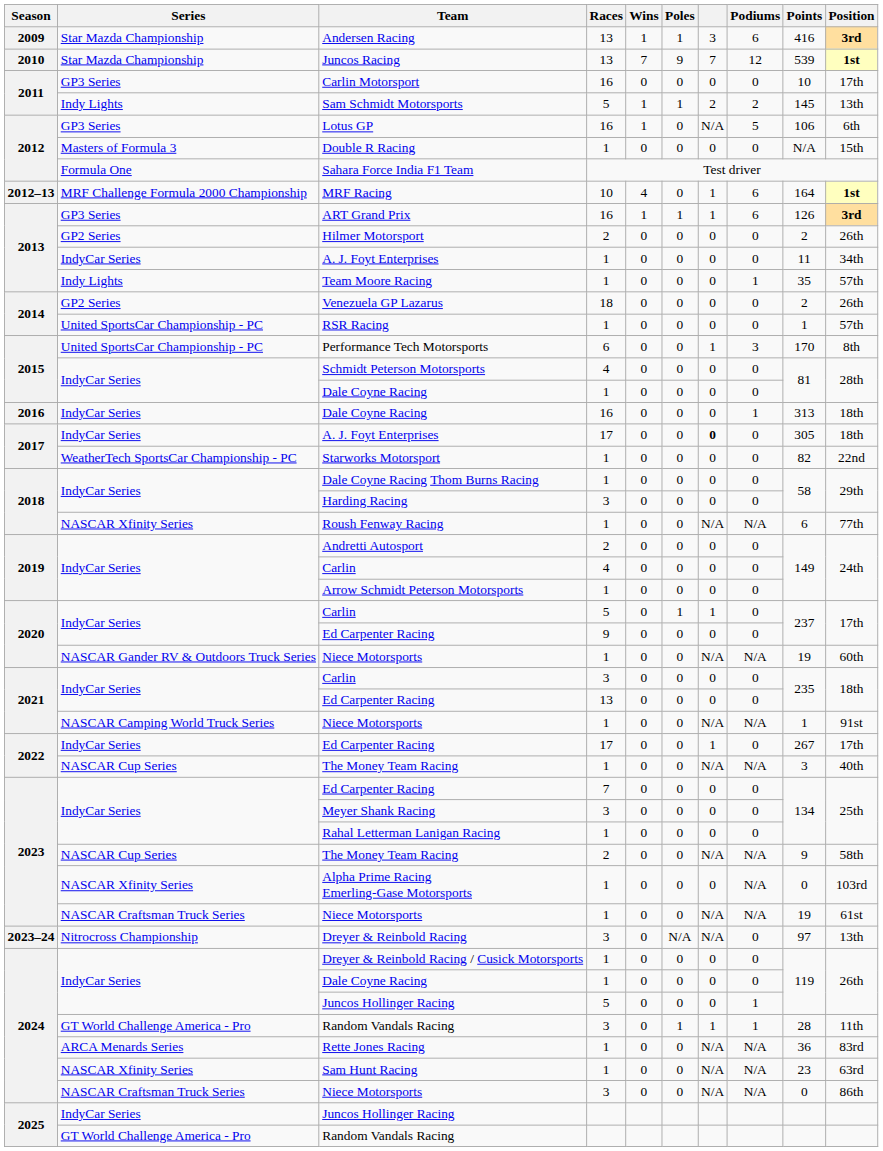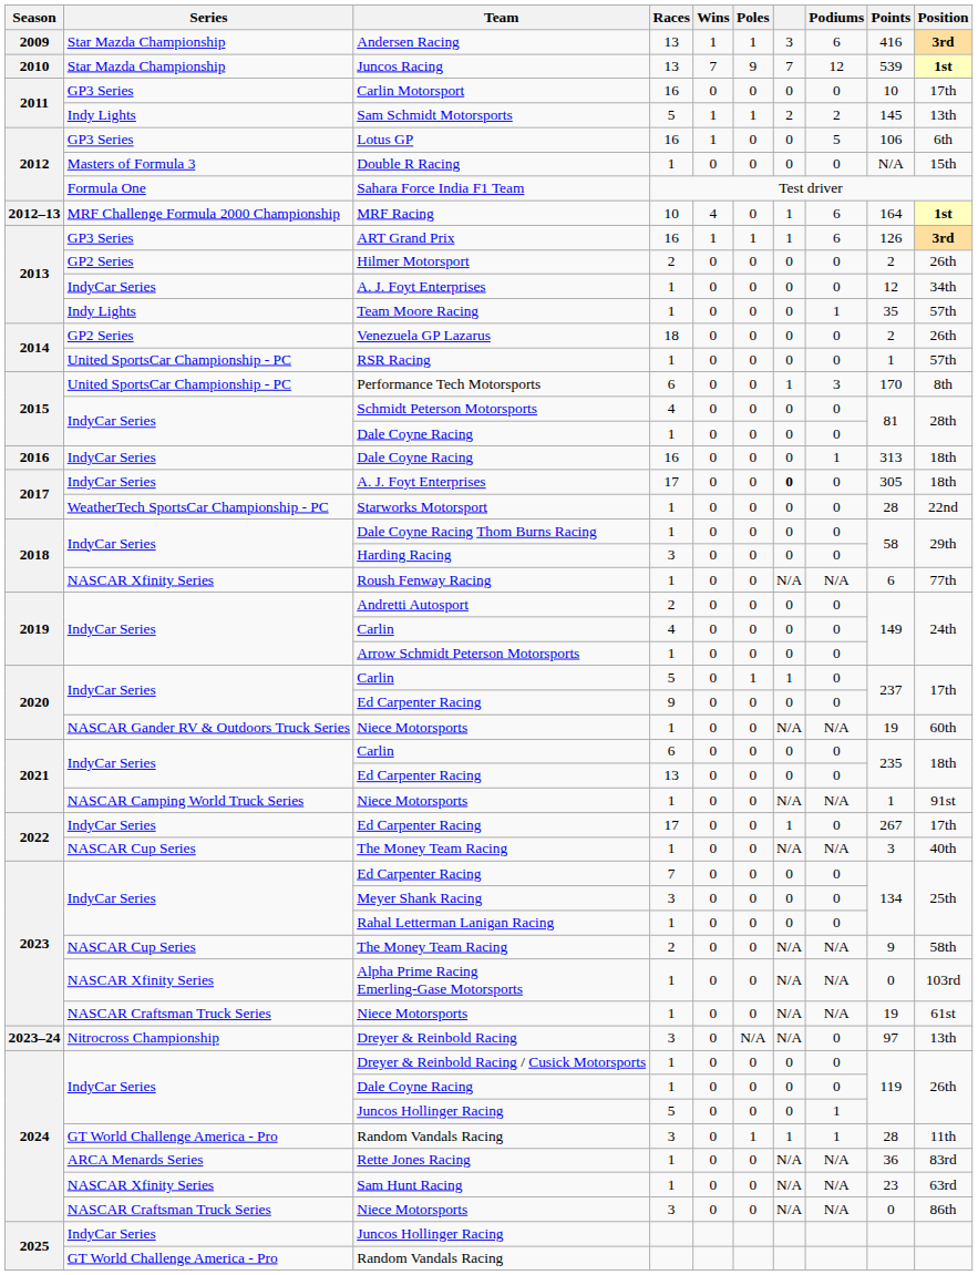 <table class="wikitable" style="font-size: 90%; text-align:center">
 <tr>
 <th>Season</th>
 <th>Series</th>
 <th>Team</th>
 <th>Races</th>
 <th>Wins</th>
 <th>Poles</th>
 <th></th>
 <th>Podiums</th>
 <th>Points</th>
 <th>Position</th>
 </tr>
 <tr>
 <th>2009</th>
 <td align=left><a href='#'>Star Mazda Championship</a></td>
 <td align=left><a href='#'>Andersen Racing</a></td>
 <td>13</td>
 <td>1</td>
 <td>1</td>
 <td>3</td>
 <td>6</td>
 <td>416</td>
 <td style="background:#FFDF9F;"><strong>3rd</strong></td>
 </tr>
 <tr>
 <th>2010</th>
 <td align=left><a href='#'>Star Mazda Championship</a></td>
 <td align=left><a href='#'>Juncos Racing</a></td>
 <td>13</td>
 <td>7</td>
 <td>9</td>
 <td>7</td>
 <td>12</td>
 <td>539</td>
 <td style="background:#FFFFBF;"><strong>1st</strong></td>
 </tr>
 <tr>
 <th rowspan=2>2011</th>
 <td align=left><a href='#'>GP3 Series</a></td>
 <td align=left><a href='#'>Carlin Motorsport</a></td>
 <td>16</td>
 <td>0</td>
 <td>0</td>
 <td>0</td>
 <td>0</td>
 <td>10</td>
 <td>17th</td>
 </tr>
 <tr>
 <td align=left><a href='#'>Indy Lights</a></td>
 <td align=left><a href='#'>Sam Schmidt Motorsports</a></td>
 <td>5</td>
 <td>1</td>
 <td>1</td>
 <td>2</td>
 <td>2</td>
 <td>145</td>
 <td>13th</td>
 </tr>
 <tr>
 <th rowspan=3>2012</th>
 <td align=left><a href='#'>GP3 Series</a></td>
 <td align=left><a href='#'>Lotus GP</a></td>
 <td>16</td>
 <td>1</td>
 <td>0</td>
-<td>N/A</td>
+<td>0</td>
 <td>5</td>
 <td>106</td>
 <td>6th</td>
 </tr>
 <tr>
 <td align=left><a href='#'>Masters of Formula 3</a></td>
 <td align=left><a href='#'>Double R Racing</a></td>
 <td>1</td>
 <td>0</td>
 <td>0</td>
 <td>0</td>
 <td>0</td>
 <td>N/A</td>
 <td>15th</td>
 </tr>
 <tr>
 <td align=left><a href='#'>Formula One</a></td>
 <td align=left><a href='#'>Sahara Force India F1 Team</a></td>
 <td colspan=7>Test driver</td>
 </tr>
 <tr>
 <th nowrap>2012–13</th>
 <td align=left><a href='#'>MRF Challenge Formula 2000 Championship</a></td>
 <td align=left><a href='#'>MRF Racing</a></td>
 <td>10</td>
 <td>4</td>
 <td>0</td>
 <td>1</td>
 <td>6</td>
 <td>164</td>
 <td style="background:#FFFFBF;"><strong>1st</strong></td>
 </tr>
 <tr>
 <th rowspan=4>2013</th>
 <td align=left><a href='#'>GP3 Series</a></td>
 <td align=left><a href='#'>ART Grand Prix</a></td>
 <td>16</td>
 <td>1</td>
 <td>1</td>
 <td>1</td>
 <td>6</td>
 <td>126</td>
 <td style="background:#FFDF9F;"><strong>3rd</strong></td>
 </tr>
 <tr>
 <td align=left><a href='#'>GP2 Series</a></td>
 <td align=left><a href='#'>Hilmer Motorsport</a></td>
 <td>2</td>
 <td>0</td>
 <td>0</td>
 <td>0</td>
 <td>0</td>
 <td>2</td>
 <td>26th</td>
 </tr>
 <tr>
 <td align=left><a href='#'>IndyCar Series</a></td>
 <td align=left><a href='#'>A. J. Foyt Enterprises</a></td>
 <td>1</td>
 <td>0</td>
 <td>0</td>
 <td>0</td>
 <td>0</td>
-<td>11</td>
+<td>12</td>
 <td>34th</td>
 </tr>
 <tr>
 <td align=left><a href='#'>Indy Lights</a></td>
 <td align=left><a href='#'>Team Moore Racing</a></td>
 <td>1</td>
 <td>0</td>
 <td>0</td>
 <td>0</td>
 <td>1</td>
 <td>35</td>
 <td>57th</td>
 </tr>
 <tr>
 <th rowspan=2>2014</th>
 <td align=left><a href='#'>GP2 Series</a></td>
 <td align=left><a href='#'>Venezuela GP Lazarus</a></td>
 <td>18</td>
 <td>0</td>
 <td>0</td>
 <td>0</td>
 <td>0</td>
 <td>2</td>
 <td>26th</td>
 </tr>
 <tr>
 <td align=left><a href='#'>United SportsCar Championship - PC</a></td>
 <td align=left><a href='#'>RSR Racing</a></td>
 <td>1</td>
 <td>0</td>
 <td>0</td>
 <td>0</td>
 <td>0</td>
 <td>1</td>
 <td>57th</td>
 </tr>
 <tr>
 <th rowspan=3>2015</th>
 <td align=left><a href='#'>United SportsCar Championship - PC</a></td>
 <td align=left>Performance Tech Motorsports</td>
 <td>6</td>
 <td>0</td>
 <td>0</td>
 <td>1</td>
 <td>3</td>
 <td>170</td>
 <td>8th</td>
 </tr>
 <tr>
 <td rowspan=2 align=left><a href='#'>IndyCar Series</a></td>
 <td align=left><a href='#'>Schmidt Peterson Motorsports</a></td>
 <td>4</td>
 <td>0</td>
 <td>0</td>
 <td>0</td>
 <td>0</td>
 <td rowspan=2>81</td>
 <td rowspan=2>28th</td>
 </tr>
 <tr>
 <td align=left><a href='#'>Dale Coyne Racing</a></td>
 <td>1</td>
 <td>0</td>
 <td>0</td>
 <td>0</td>
 <td>0</td>
 </tr>
 <tr>
 <th>2016</th>
 <td align=left><a href='#'>IndyCar Series</a></td>
 <td align=left><a href='#'>Dale Coyne Racing</a></td>
 <td>16</td>
 <td>0</td>
 <td>0</td>
 <td>0</td>
 <td>1</td>
 <td>313</td>
 <td>18th</td>
 </tr>
 <tr>
 <th rowspan=2>2017</th>
 <td align=left><a href='#'>IndyCar Series</a></td>
 <td align=left><a href='#'>A. J. Foyt Enterprises</a></td>
 <td>17</td>
 <td>0</td>
 <td>0</td>
 <td><strong>0</strong></td>
 <td>0</td>
 <td>305</td>
 <td>18th</td>
 </tr>
 <tr>
 <td align=left nowrap><a href='#'>WeatherTech SportsCar Championship - PC</a></td>
 <td align=left><a href='#'>Starworks Motorsport</a></td>
 <td>1</td>
 <td>0</td>
 <td>0</td>
 <td>0</td>
 <td>0</td>
-<td>82</td>
+<td>28</td>
 <td>22nd</td>
 </tr>
 <tr>
 <th rowspan=3>2018</th>
 <td align=left rowspan=2><a href='#'>IndyCar Series</a></td>
 <td align=left><a href='#'>Dale Coyne Racing</a> <a href='#'>Thom Burns Racing</a></td>
 <td>1</td>
 <td>0</td>
 <td>0</td>
 <td>0</td>
 <td>0</td>
 <td rowspan=2>58</td>
 <td rowspan=2>29th</td>
 </tr>
 <tr>
 <td align=left><a href='#'>Harding Racing</a></td>
 <td>3</td>
 <td>0</td>
 <td>0</td>
 <td>0</td>
 <td>0</td>
 </tr>
 <tr>
 <td align=left><a href='#'>NASCAR Xfinity Series</a></td>
 <td align=left><a href='#'>Roush Fenway Racing</a></td>
 <td>1</td>
 <td>0</td>
 <td>0</td>
 <td>N/A</td>
 <td>N/A</td>
 <td>6</td>
 <td>77th</td>
 </tr>
 <tr>
 <th rowspan=3>2019</th>
 <td align=left rowspan=3><a href='#'>IndyCar Series</a></td>
 <td align=left><a href='#'>Andretti Autosport</a></td>
 <td>2</td>
 <td>0</td>
 <td>0</td>
 <td>0</td>
 <td>0</td>
 <td rowspan=3>149</td>
 <td rowspan=3>24th</td>
 </tr>
 <tr>
 <td align=left><a href='#'>Carlin</a></td>
 <td>4</td>
 <td>0</td>
 <td>0</td>
 <td>0</td>
 <td>0</td>
 </tr>
 <tr>
 <td align=left><a href='#'>Arrow Schmidt Peterson Motorsports</a></td>
 <td>1</td>
 <td>0</td>
 <td>0</td>
 <td>0</td>
 <td>0</td>
 </tr>
 <tr>
 <th rowspan=3>2020</th>
 <td align=left rowspan=2><a href='#'>IndyCar Series</a></td>
 <td align=left><a href='#'>Carlin</a></td>
 <td>5</td>
 <td>0</td>
 <td>1</td>
 <td>1</td>
 <td>0</td>
 <td rowspan=2>237</td>
 <td rowspan=2>17th</td>
 </tr>
 <tr>
 <td align=left><a href='#'>Ed Carpenter Racing</a></td>
 <td>9</td>
 <td>0</td>
 <td>0</td>
 <td>0</td>
 <td>0</td>
 </tr>
 <tr>
 <td align=left nowrap><a href='#'>NASCAR Gander RV & Outdoors Truck Series</a></td>
 <td align=left><a href='#'>Niece Motorsports</a></td>
 <td>1</td>
 <td>0</td>
 <td>0</td>
 <td>N/A</td>
 <td>N/A</td>
 <td>19</td>
 <td>60th</td>
 </tr>
 <tr>
 <th rowspan=3>2021</th>
 <td align=left rowspan=2><a href='#'>IndyCar Series</a></td>
 <td align=left><a href='#'>Carlin</a></td>
-<td>3</td>
+<td>6</td>
 <td>0</td>
 <td>0</td>
 <td>0</td>
 <td>0</td>
 <td rowspan=2>235</td>
 <td rowspan=2>18th</td>
 </tr>
 <tr>
 <td align=left><a href='#'>Ed Carpenter Racing</a></td>
 <td>13</td>
 <td>0</td>
 <td>0</td>
 <td>0</td>
 <td>0</td>
 </tr>
 <tr>
 <td align=left><a href='#'>NASCAR Camping World Truck Series</a></td>
 <td align=left><a href='#'>Niece Motorsports</a></td>
 <td>1</td>
 <td>0</td>
 <td>0</td>
 <td>N/A</td>
 <td>N/A</td>
 <td>1</td>
 <td>91st</td>
 </tr>
 <tr>
 <th rowspan=2>2022</th>
 <td align=left><a href='#'>IndyCar Series</a></td>
 <td align=left><a href='#'>Ed Carpenter Racing</a></td>
 <td>17</td>
 <td>0</td>
 <td>0</td>
 <td>1</td>
 <td>0</td>
 <td>267</td>
 <td>17th</td>
 </tr>
 <tr>
 <td align=left><a href='#'>NASCAR Cup Series</a></td>
 <td align=left><a href='#'>The Money Team Racing</a></td>
 <td>1</td>
 <td>0</td>
 <td>0</td>
 <td>N/A</td>
 <td>N/A</td>
 <td>3</td>
 <td>40th</td>
 </tr>
 <tr>
 <th rowspan=6>2023</th>
 <td align=left rowspan=3><a href='#'>IndyCar Series</a></td>
 <td align=left><a href='#'>Ed Carpenter Racing</a></td>
 <td>7</td>
 <td>0</td>
 <td>0</td>
 <td>0</td>
 <td>0</td>
 <td rowspan=3>134</td>
 <td rowspan=3>25th</td>
 </tr>
 <tr>
 <td align=left><a href='#'>Meyer Shank Racing</a></td>
 <td>3</td>
 <td>0</td>
 <td>0</td>
 <td>0</td>
 <td>0</td>
 </tr>
 <tr>
 <td align=left><a href='#'>Rahal Letterman Lanigan Racing</a></td>
 <td>1</td>
 <td>0</td>
 <td>0</td>
 <td>0</td>
 <td>0</td>
 </tr>
 <tr>
 <td align=left><a href='#'>NASCAR Cup Series</a></td>
 <td align=left><a href='#'>The Money Team Racing</a></td>
 <td>2</td>
 <td>0</td>
 <td>0</td>
 <td>N/A</td>
 <td>N/A</td>
 <td>9</td>
 <td>58th</td>
 </tr>
 <tr>
 <td align=left><a href='#'>NASCAR Xfinity Series</a></td>
 <td align=left><a href='#'>Alpha Prime Racing</a><br><a href='#'>Emerling-Gase Motorsports</a></td>
 <td>1</td>
 <td>0</td>
 <td>0</td>
-<td>0</td>
+<td>N/A</td>
 <td>N/A</td>
 <td>0</td>
 <td>103rd</td>
 </tr>
 <tr>
 <td align=left><a href='#'>NASCAR Craftsman Truck Series</a></td>
 <td align=left><a href='#'>Niece Motorsports</a></td>
 <td>1</td>
 <td>0</td>
 <td>0</td>
 <td>N/A</td>
 <td>N/A</td>
 <td>19</td>
 <td>61st</td>
 </tr>
 <tr>
 <th>2023–24</th>
 <td align=left><a href='#'>Nitrocross Championship</a></td>
 <td align=left><a href='#'>Dreyer & Reinbold Racing</a></td>
 <td>3</td>
 <td>0</td>
 <td>N/A</td>
 <td>N/A</td>
 <td>0</td>
 <td>97</td>
 <td>13th</td>
 </tr>
 <tr>
 <th rowspan=7>2024</th>
 <td rowspan=3 align=left><a href='#'>IndyCar Series</a></td>
 <td align=left nowrap><a href='#'>Dreyer & Reinbold Racing</a> / <a href='#'>Cusick Motorsports</a></td>
 <td>1</td>
 <td>0</td>
 <td>0</td>
 <td>0</td>
 <td>0</td>
 <td rowspan=3>119</td>
 <td rowspan=3>26th</td>
 </tr>
 <tr>
 <td align=left><a href='#'>Dale Coyne Racing</a></td>
 <td>1</td>
 <td>0</td>
 <td>0</td>
 <td>0</td>
 <td>0</td>
 </tr>
 <tr>
 <td align=left><a href='#'>Juncos Hollinger Racing</a></td>
 <td>5</td>
 <td>0</td>
 <td>0</td>
 <td>0</td>
 <td>1</td>
 </tr>
 <tr>
 <td align=left><a href='#'>GT World Challenge America - Pro</a></td>
 <td align=left>Random Vandals Racing</td>
 <td>3</td>
 <td>0</td>
 <td>1</td>
 <td>1</td>
 <td>1</td>
 <td>28</td>
 <td>11th</td>
 </tr>
 <tr>
 <td align=left><a href='#'>ARCA Menards Series</a></td>
 <td align=left><a href='#'>Rette Jones Racing</a></td>
 <td>1</td>
 <td>0</td>
 <td>0</td>
 <td>N/A</td>
 <td>N/A</td>
 <td>36</td>
 <td>83rd</td>
 </tr>
 <tr>
 <td align=left><a href='#'>NASCAR Xfinity Series</a></td>
 <td align=left><a href='#'>Sam Hunt Racing</a></td>
 <td>1</td>
 <td>0</td>
 <td>0</td>
 <td>N/A</td>
 <td>N/A</td>
 <td>23</td>
 <td>63rd</td>
 </tr>
 <tr>
 <td align=left><a href='#'>NASCAR Craftsman Truck Series</a></td>
 <td align=left><a href='#'>Niece Motorsports</a></td>
 <td>3</td>
 <td>0</td>
 <td>0</td>
 <td>N/A</td>
 <td>N/A</td>
 <td>0</td>
 <td>86th</td>
 </tr>
 <tr>
 <th rowspan="2">2025</th>
 <td align=left><a href='#'>IndyCar Series</a></td>
 <td align=left><a href='#'>Juncos Hollinger Racing</a></td>
 <td></td>
 <td></td>
 <td></td>
 <td></td>
 <td></td>
 <td></td>
 <td></td>
 </tr>
 <tr>
 <td align=left><a href='#'>GT World Challenge America - Pro</a></td>
 <td align=left>Random Vandals Racing</td>
 <td></td>
 <td></td>
 <td></td>
 <td></td>
 <td></td>
 <td></td>
 <td></td>
 </tr>
 </table>
